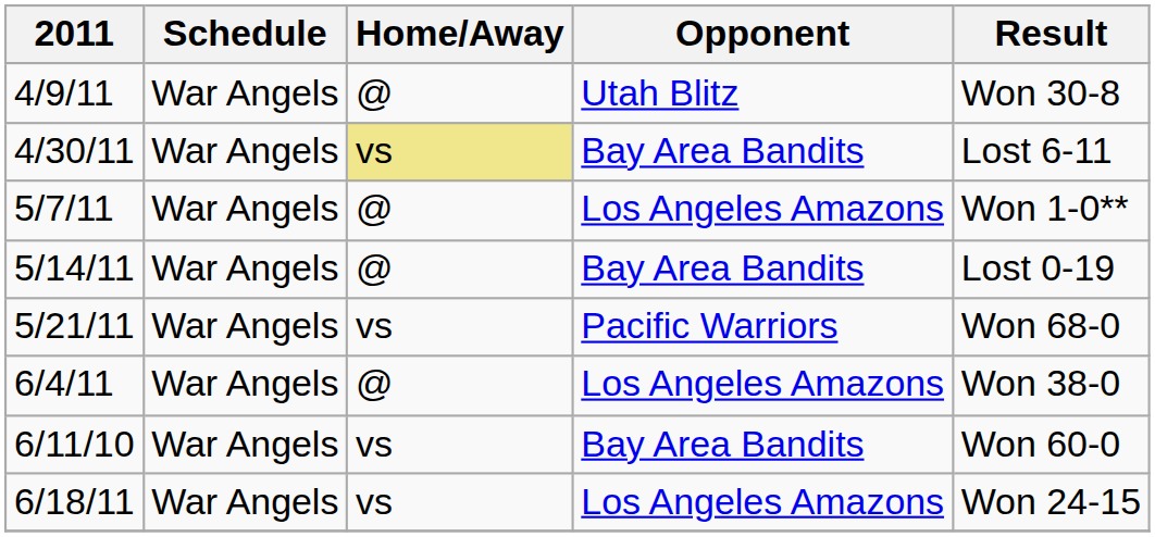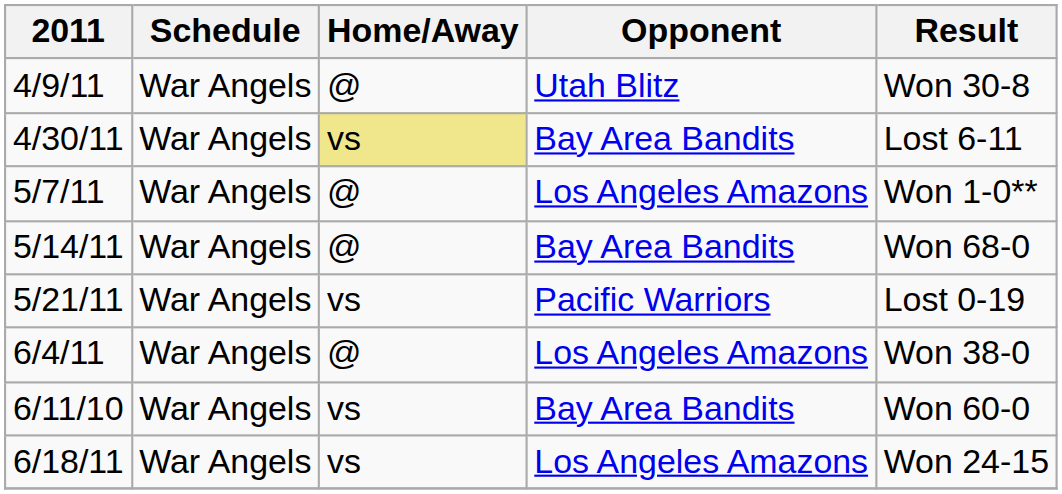 <table class="wikitable">
 <tr>
 <th>2011</th>
 <th>Schedule</th>
 <th>Home/Away</th>
 <th>Opponent</th>
 <th>Result</th>
 </tr>
 <tr>
 <td>4/9/11</td>
 <td>War Angels</td>
 <td><div>@</div></td>
 <td><a href='#'>Utah Blitz</a></td>
 <td>Won 30-8</td>
 </tr>
 <tr>
 <td>4/30/11</td>
 <td>War Angels</td>
 <td style="background: khaki;"><div>vs</div></td>
 <td><a href='#'>Bay Area Bandits</a></td>
 <td>Lost 6-11</td>
 </tr>
 <tr>
 <td>5/7/11</td>
 <td>War Angels</td>
 <td><div>@</div></td>
 <td><a href='#'>Los Angeles Amazons</a></td>
 <td>Won 1-0**</td>
 </tr>
 <tr>
 <td>5/14/11</td>
 <td>War Angels</td>
 <td><div>@</div></td>
 <td><a href='#'>Bay Area Bandits</a></td>
-<td>Lost 0-19</td>
+<td>Won 68-0</td>
 </tr>
 <tr>
 <td>5/21/11</td>
 <td>War Angels</td>
 <td><div>vs</div></td>
 <td><a href='#'>Pacific Warriors</a></td>
-<td>Won 68-0</td>
+<td>Lost 0-19</td>
 </tr>
 <tr>
 <td>6/4/11</td>
 <td>War Angels</td>
 <td><div>@</div></td>
 <td><a href='#'>Los Angeles Amazons</a></td>
 <td>Won 38-0</td>
 </tr>
 <tr>
 <td>6/11/10</td>
 <td>War Angels</td>
 <td><div>vs</div></td>
 <td><a href='#'>Bay Area Bandits</a></td>
 <td>Won 60-0</td>
 </tr>
 <tr>
 <td>6/18/11</td>
 <td>War Angels</td>
 <td><div>vs</div></td>
 <td><a href='#'>Los Angeles Amazons</a></td>
 <td>Won 24-15</td>
 </tr>
 <tr>
 </tr>
 </table>
